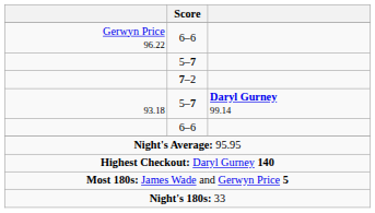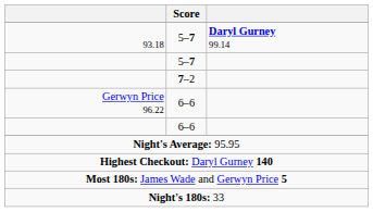 <table class=wikitable style="text-align:center">
 <tr>
 <th width=225></th>
 <th width=50>Score</th>
 <th width=225></th>
 </tr>
 <tr align=center>
 </tr>
 <tr align=left>
-<td align=right><a href='#'>Gerwyn Price</a>  <br><small><span>96.22</span></small></td>
-<td align=center>6–6</td>
-<td></td>
+<td align=right> <br><small><span>93.18</span></small></td>
+<td align=center>5–<strong>7</strong></td>
+<td> <strong><a href='#'>Daryl Gurney</a></strong> <br><small><span>99.14</span></small></td>
 </tr>
 <tr align=left>
 <td align=right></td>
 <td align=center>5–<strong>7</strong></td>
 <td></td>
 </tr>
 <tr align=left>
 <td align=right></td>
 <td align=center><strong>7</strong>–2</td>
 <td></td>
 </tr>
 <tr align=left>
-<td align=right> <br><small><span>93.18</span></small></td>
-<td align=center>5–<strong>7</strong></td>
-<td> <strong><a href='#'>Daryl Gurney</a></strong> <br><small><span>99.14</span></small></td>
+<td align=right><a href='#'>Gerwyn Price</a>  <br><small><span>96.22</span></small></td>
+<td align=center>6–6</td>
+<td></td>
 </tr>
 <tr align=left>
 <td align=right></td>
 <td align=center>6–6</td>
 <td></td>
 </tr>
 <tr align=center>
 </tr>
 <tr align=center>
 <td colspan="3"><strong>Night's Average:</strong> 95.95</td>
 </tr>
 <tr align=center>
 <td colspan="3"><strong>Highest Checkout:</strong>  <a href='#'>Daryl Gurney</a> <strong>140</strong></td>
 </tr>
 <tr align=center>
 <td colspan="3"><strong>Most 180s:</strong>  <a href='#'>James Wade</a> and  <a href='#'>Gerwyn Price</a> <strong>5</strong></td>
 </tr>
 <tr align=center>
 <td colspan="3"><strong>Night's 180s:</strong> 33</td>
 </tr>
 </table>
